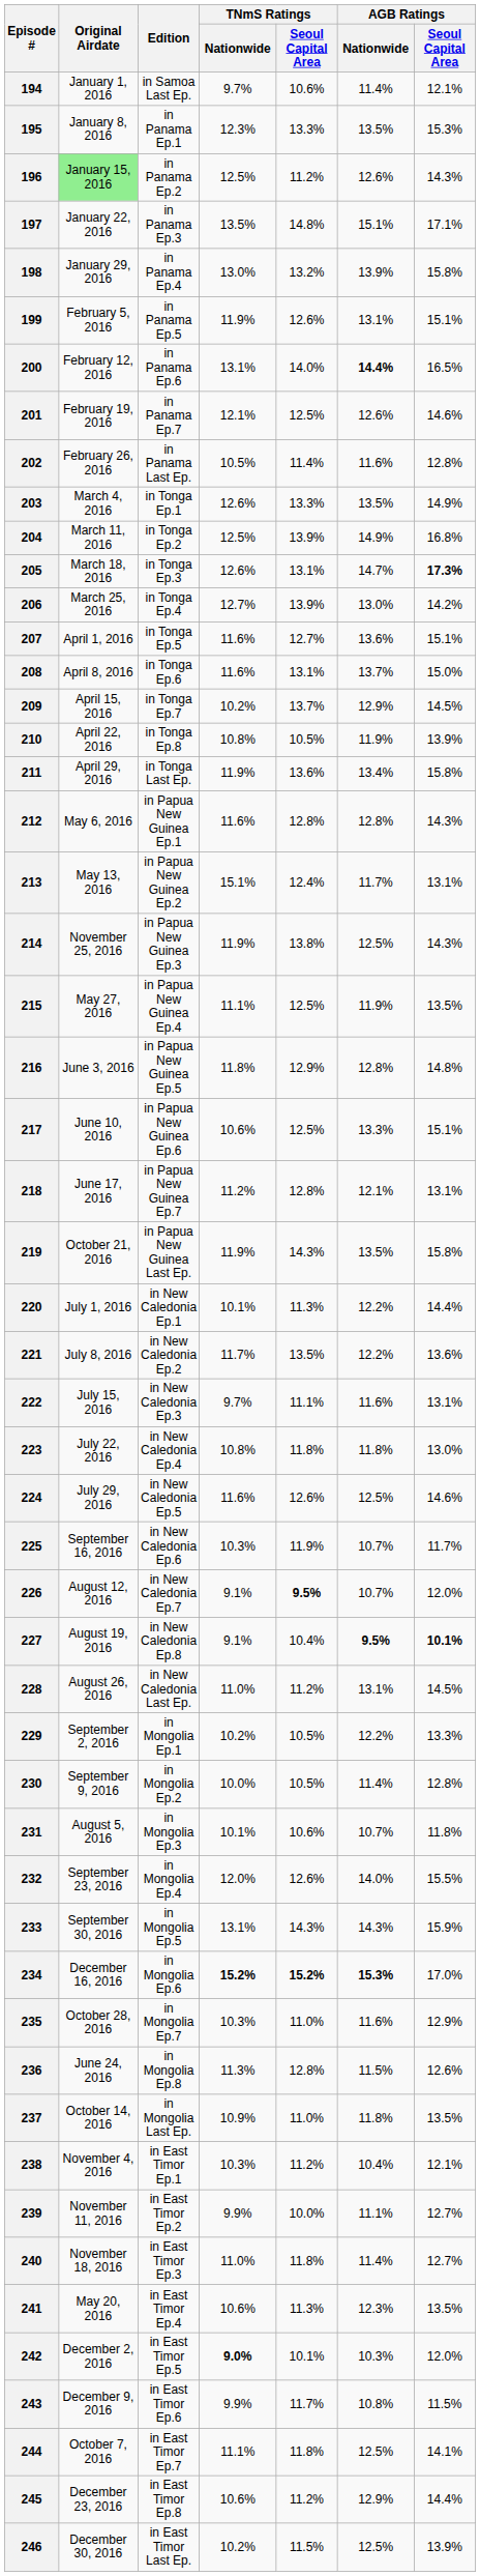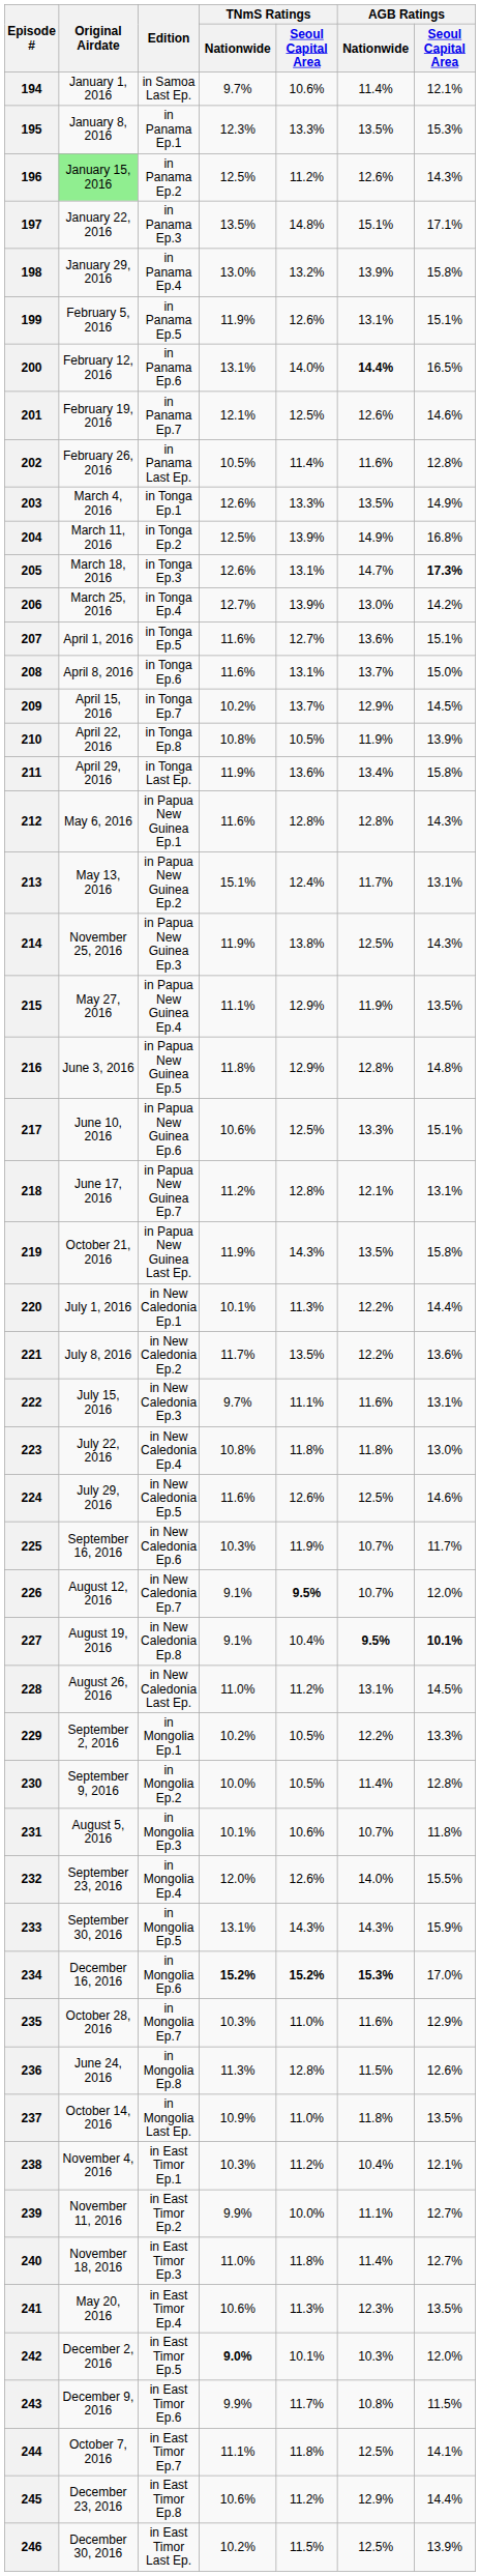 <table class=wikitable style="text-align:center">
 <tr>
 <th rowspan="2" width=40>Episode #</th>
 <th rowspan="2" width=120>Original Airdate</th>
 <th rowspan="2">Edition</th>
 <th colspan="2">TNmS Ratings</th>
 <th colspan="2">AGB Ratings</th>
 </tr>
 <tr>
 <th width=100>Nationwide</th>
 <th width=100><a href='#'>Seoul Capital Area</a></th>
 <th width=100>Nationwide</th>
 <th width=100><a href='#'>Seoul Capital Area</a></th>
 </tr>
 <tr>
 <th>194</th>
 <td>January 1, 2016</td>
 <td>in Samoa Last Ep.</td>
 <td>9.7%</td>
 <td>10.6%</td>
 <td>11.4%</td>
 <td>12.1%</td>
 </tr>
 <tr>
 <th>195</th>
 <td>January 8, 2016</td>
 <td>in Panama Ep.1</td>
 <td>12.3%</td>
 <td>13.3%</td>
 <td>13.5%</td>
 <td>15.3%</td>
 </tr>
 <tr>
 <th>196</th>
 <td style="background: lightgreen;">January 15, 2016</td>
 <td>in Panama Ep.2</td>
 <td>12.5%</td>
 <td>11.2%</td>
 <td>12.6%</td>
 <td>14.3%</td>
 </tr>
 <tr>
 <th>197</th>
 <td>January 22, 2016</td>
 <td>in Panama Ep.3</td>
 <td>13.5%</td>
 <td>14.8%</td>
 <td>15.1%</td>
 <td>17.1%</td>
 </tr>
 <tr>
 <th>198</th>
 <td>January 29, 2016</td>
 <td>in Panama Ep.4</td>
 <td>13.0%</td>
 <td>13.2%</td>
 <td>13.9%</td>
 <td>15.8%</td>
 </tr>
 <tr>
 <th>199</th>
 <td>February 5, 2016</td>
 <td>in Panama Ep.5</td>
 <td>11.9%</td>
 <td>12.6%</td>
 <td>13.1%</td>
 <td>15.1%</td>
 </tr>
 <tr>
 <th>200</th>
 <td>February 12, 2016</td>
 <td>in Panama Ep.6</td>
 <td>13.1%</td>
 <td>14.0%</td>
 <td><strong>14.4%</strong></td>
 <td>16.5%</td>
 </tr>
 <tr>
 <th>201</th>
 <td>February 19, 2016</td>
 <td>in Panama Ep.7</td>
 <td>12.1%</td>
 <td>12.5%</td>
 <td>12.6%</td>
 <td>14.6%</td>
 </tr>
 <tr>
 <th>202</th>
 <td>February 26, 2016</td>
 <td>in Panama Last Ep.</td>
 <td>10.5%</td>
 <td>11.4%</td>
 <td>11.6%</td>
 <td>12.8%</td>
 </tr>
 <tr>
 <th>203</th>
 <td>March 4, 2016</td>
 <td>in Tonga Ep.1</td>
 <td>12.6%</td>
 <td>13.3%</td>
 <td>13.5%</td>
 <td>14.9%</td>
 </tr>
 <tr>
 <th>204</th>
 <td>March 11, 2016</td>
 <td>in Tonga Ep.2</td>
 <td>12.5%</td>
 <td>13.9%</td>
 <td>14.9%</td>
 <td>16.8%</td>
 </tr>
 <tr>
 <th>205</th>
 <td>March 18, 2016</td>
 <td>in Tonga Ep.3</td>
 <td>12.6%</td>
 <td>13.1%</td>
 <td>14.7%</td>
 <td><span><strong>17.3%</strong></span></td>
 </tr>
 <tr>
 <th>206</th>
 <td>March 25, 2016</td>
 <td>in Tonga Ep.4</td>
 <td>12.7%</td>
 <td>13.9%</td>
 <td>13.0%</td>
 <td>14.2%</td>
 </tr>
 <tr>
 <th>207</th>
 <td>April 1, 2016</td>
 <td>in Tonga Ep.5</td>
 <td>11.6%</td>
 <td>12.7%</td>
 <td>13.6%</td>
 <td>15.1%</td>
 </tr>
 <tr>
 <th>208</th>
 <td>April 8, 2016</td>
 <td>in Tonga Ep.6</td>
 <td>11.6%</td>
 <td>13.1%</td>
 <td>13.7%</td>
 <td>15.0%</td>
 </tr>
 <tr>
 <th>209</th>
 <td>April 15, 2016</td>
 <td>in Tonga Ep.7</td>
 <td>10.2%</td>
 <td>13.7%</td>
 <td>12.9%</td>
 <td>14.5%</td>
 </tr>
 <tr>
 <th>210</th>
 <td>April 22, 2016</td>
 <td>in Tonga Ep.8</td>
 <td>10.8%</td>
 <td>10.5%</td>
 <td>11.9%</td>
 <td>13.9%</td>
 </tr>
 <tr>
 <th>211</th>
 <td>April 29, 2016</td>
 <td>in Tonga Last Ep.</td>
 <td>11.9%</td>
 <td>13.6%</td>
 <td>13.4%</td>
 <td>15.8%</td>
 </tr>
 <tr>
 <th>212</th>
 <td>May 6, 2016</td>
 <td>in Papua New Guinea Ep.1</td>
 <td>11.6%</td>
 <td>12.8%</td>
 <td>12.8%</td>
 <td>14.3%</td>
 </tr>
 <tr>
 <th>213</th>
 <td>May 13, 2016</td>
 <td>in Papua New Guinea Ep.2</td>
 <td>15.1%</td>
 <td>12.4%</td>
 <td>11.7%</td>
 <td>13.1%</td>
 </tr>
 <tr>
 <th>214</th>
 <td>November 25, 2016</td>
 <td>in Papua New Guinea Ep.3</td>
 <td>11.9%</td>
 <td>13.8%</td>
 <td>12.5%</td>
 <td>14.3%</td>
 </tr>
 <tr>
 <th>215</th>
 <td>May 27, 2016</td>
 <td>in Papua New Guinea Ep.4</td>
 <td>11.1%</td>
-<td>12.5%</td>
+<td>12.9%</td>
 <td>11.9%</td>
 <td>13.5%</td>
 </tr>
 <tr>
 <th>216</th>
 <td>June 3, 2016</td>
 <td>in Papua New Guinea Ep.5</td>
 <td>11.8%</td>
 <td>12.9%</td>
 <td>12.8%</td>
 <td>14.8%</td>
 </tr>
 <tr>
 <th>217</th>
 <td>June 10, 2016</td>
 <td>in Papua New Guinea Ep.6</td>
 <td>10.6%</td>
 <td>12.5%</td>
 <td>13.3%</td>
 <td>15.1%</td>
 </tr>
 <tr>
 <th>218</th>
 <td>June 17, 2016</td>
 <td>in Papua New Guinea Ep.7</td>
 <td>11.2%</td>
 <td>12.8%</td>
 <td>12.1%</td>
 <td>13.1%</td>
 </tr>
 <tr>
 <th>219</th>
 <td>October 21, 2016</td>
 <td>in Papua New Guinea Last Ep.</td>
 <td>11.9%</td>
 <td>14.3%</td>
 <td>13.5%</td>
 <td>15.8%</td>
 </tr>
 <tr>
 <th>220</th>
 <td>July 1, 2016</td>
 <td>in New Caledonia Ep.1</td>
 <td>10.1%</td>
 <td>11.3%</td>
 <td>12.2%</td>
 <td>14.4%</td>
 </tr>
 <tr>
 <th>221</th>
 <td>July 8, 2016</td>
 <td>in New Caledonia Ep.2</td>
 <td>11.7%</td>
 <td>13.5%</td>
 <td>12.2%</td>
 <td>13.6%</td>
 </tr>
 <tr>
 <th>222</th>
 <td>July 15, 2016</td>
 <td>in New Caledonia Ep.3</td>
 <td>9.7%</td>
 <td>11.1%</td>
 <td>11.6%</td>
 <td>13.1%</td>
 </tr>
 <tr>
 <th>223</th>
 <td>July 22, 2016</td>
 <td>in New Caledonia Ep.4</td>
 <td>10.8%</td>
 <td>11.8%</td>
 <td>11.8%</td>
 <td>13.0%</td>
 </tr>
 <tr>
 <th>224</th>
 <td>July 29, 2016</td>
 <td>in New Caledonia Ep.5</td>
 <td>11.6%</td>
 <td>12.6%</td>
 <td>12.5%</td>
 <td>14.6%</td>
 </tr>
 <tr>
 <th>225</th>
 <td>September 16, 2016</td>
 <td>in New Caledonia Ep.6</td>
 <td>10.3%</td>
 <td>11.9%</td>
 <td>10.7%</td>
 <td>11.7%</td>
 </tr>
 <tr>
 <th>226</th>
 <td>August 12, 2016</td>
 <td>in New Caledonia Ep.7</td>
 <td>9.1%</td>
 <td><span><strong>9.5%</strong></span></td>
 <td>10.7%</td>
 <td>12.0%</td>
 </tr>
 <tr>
 <th>227</th>
 <td>August 19, 2016</td>
 <td>in New Caledonia Ep.8</td>
 <td>9.1%</td>
 <td>10.4%</td>
 <td><span><strong>9.5%</strong></span></td>
 <td><span><strong>10.1%</strong></span></td>
 </tr>
 <tr>
 <th>228</th>
 <td>August 26, 2016</td>
 <td>in New Caledonia Last Ep.</td>
 <td>11.0%</td>
 <td>11.2%</td>
 <td>13.1%</td>
 <td>14.5%</td>
 </tr>
 <tr>
 <th>229</th>
 <td>September 2, 2016</td>
 <td>in Mongolia Ep.1</td>
 <td>10.2%</td>
 <td>10.5%</td>
 <td>12.2%</td>
 <td>13.3%</td>
 </tr>
 <tr>
 <th>230</th>
 <td>September 9, 2016</td>
 <td>in Mongolia Ep.2</td>
 <td>10.0%</td>
 <td>10.5%</td>
 <td>11.4%</td>
 <td>12.8%</td>
 </tr>
 <tr>
 <th>231</th>
 <td>August 5, 2016</td>
 <td>in Mongolia Ep.3</td>
 <td>10.1%</td>
 <td>10.6%</td>
 <td>10.7%</td>
 <td>11.8%</td>
 </tr>
 <tr>
 <th>232</th>
 <td>September 23, 2016</td>
 <td>in Mongolia Ep.4</td>
 <td>12.0%</td>
 <td>12.6%</td>
 <td>14.0%</td>
 <td>15.5%</td>
 </tr>
 <tr>
 <th>233</th>
 <td>September 30, 2016</td>
 <td>in Mongolia Ep.5</td>
 <td>13.1%</td>
 <td>14.3%</td>
 <td>14.3%</td>
 <td>15.9%</td>
 </tr>
 <tr>
 <th>234</th>
 <td>December 16, 2016</td>
 <td>in Mongolia Ep.6</td>
 <td><span><strong>15.2%</strong></span></td>
 <td><span><strong>15.2%</strong></span></td>
 <td><span><strong>15.3%</strong></span></td>
 <td>17.0%</td>
 </tr>
 <tr>
 <th>235</th>
 <td>October 28, 2016</td>
 <td>in Mongolia Ep.7</td>
 <td>10.3%</td>
 <td>11.0%</td>
 <td>11.6%</td>
 <td>12.9%</td>
 </tr>
 <tr>
 <th>236</th>
 <td>June 24, 2016</td>
 <td>in Mongolia Ep.8</td>
 <td>11.3%</td>
 <td>12.8%</td>
 <td>11.5%</td>
 <td>12.6%</td>
 </tr>
 <tr>
 <th>237</th>
 <td>October 14, 2016</td>
 <td>in Mongolia Last Ep.</td>
 <td>10.9%</td>
 <td>11.0%</td>
 <td>11.8%</td>
 <td>13.5%</td>
 </tr>
 <tr>
 <th>238</th>
 <td>November 4, 2016</td>
 <td>in East Timor Ep.1</td>
 <td>10.3%</td>
 <td>11.2%</td>
 <td>10.4%</td>
 <td>12.1%</td>
 </tr>
 <tr>
 <th>239</th>
 <td>November 11, 2016</td>
 <td>in East Timor Ep.2</td>
 <td>9.9%</td>
 <td>10.0%</td>
 <td>11.1%</td>
 <td>12.7%</td>
 </tr>
 <tr>
 <th>240</th>
 <td>November 18, 2016</td>
 <td>in East Timor Ep.3</td>
 <td>11.0%</td>
 <td>11.8%</td>
 <td>11.4%</td>
 <td>12.7%</td>
 </tr>
 <tr>
 <th>241</th>
 <td>May 20, 2016</td>
 <td>in East Timor Ep.4</td>
 <td>10.6%</td>
 <td>11.3%</td>
 <td>12.3%</td>
 <td>13.5%</td>
 </tr>
 <tr>
 <th>242</th>
 <td>December 2, 2016</td>
 <td>in East Timor Ep.5</td>
 <td><span><strong>9.0%</strong></span></td>
 <td>10.1%</td>
 <td>10.3%</td>
 <td>12.0%</td>
 </tr>
 <tr>
 <th>243</th>
 <td>December 9, 2016</td>
 <td>in East Timor Ep.6</td>
 <td>9.9%</td>
 <td>11.7%</td>
 <td>10.8%</td>
 <td>11.5%</td>
 </tr>
 <tr>
 <th>244</th>
 <td>October 7, 2016</td>
 <td>in East Timor Ep.7</td>
 <td>11.1%</td>
 <td>11.8%</td>
 <td>12.5%</td>
 <td>14.1%</td>
 </tr>
 <tr>
 <th>245</th>
 <td>December 23, 2016</td>
 <td>in East Timor Ep.8</td>
 <td>10.6%</td>
 <td>11.2%</td>
 <td>12.9%</td>
 <td>14.4%</td>
 </tr>
 <tr>
 <th>246</th>
 <td>December 30, 2016</td>
 <td>in East Timor Last Ep.</td>
 <td>10.2%</td>
 <td>11.5%</td>
 <td>12.5%</td>
 <td>13.9%</td>
 </tr>
 </table>
